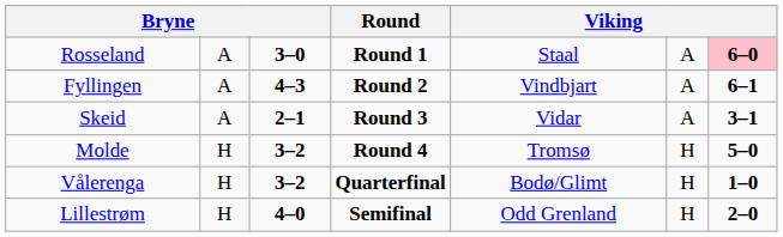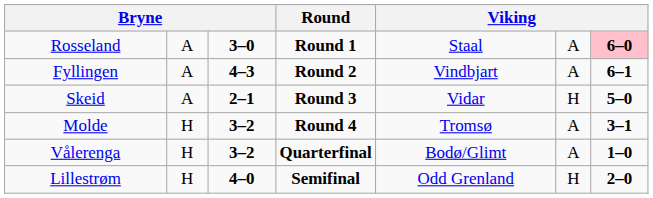 <table border=1 class=wikitable style="text-align:center">
 <tr valign=top>
 <th width=45% colspan=3><a href='#'>Bryne</a></th>
 <th width=10%>Round</th>
 <th width=45% colspan=3><a href='#'>Viking</a></th>
 </tr>
 <tr valign=top>
 <td><a href='#'>Rosseland</a></td>
 <td>A</td>
 <td><strong>3–0</strong></td>
 <td><strong>Round 1</strong></td>
 <td><a href='#'>Staal</a></td>
 <td>A</td>
 <td style="background: pink;"><strong>6–0</strong></td>
 </tr>
 <tr valign=top>
 <td><a href='#'>Fyllingen</a></td>
 <td>A</td>
 <td><strong>4–3</strong></td>
 <td><strong>Round 2</strong></td>
 <td><a href='#'>Vindbjart</a></td>
 <td>A</td>
 <td><strong>6–1</strong></td>
 </tr>
 <tr valign=top>
 <td><a href='#'>Skeid</a></td>
 <td>A</td>
 <td><strong>2–1</strong></td>
 <td><strong>Round 3</strong></td>
 <td><a href='#'>Vidar</a></td>
-<td>A</td>
-<td><strong>3–1</strong></td>
+<td>H</td>
+<td><strong>5–0</strong></td>
 </tr>
 <tr valign=top>
 <td><a href='#'>Molde</a></td>
 <td>H</td>
 <td><strong>3–2</strong></td>
 <td><strong>Round 4</strong></td>
 <td><a href='#'>Tromsø</a></td>
-<td>H</td>
-<td><strong>5–0</strong></td>
+<td>A</td>
+<td><strong>3–1</strong></td>
 </tr>
 <tr valign=top>
 <td><a href='#'>Vålerenga</a></td>
 <td>H</td>
 <td><strong>3–2</strong></td>
 <td><strong>Quarterfinal</strong></td>
 <td><a href='#'>Bodø/Glimt</a></td>
-<td>H</td>
+<td>A</td>
 <td><strong>1–0</strong></td>
 </tr>
 <tr valign=top>
 <td><a href='#'>Lillestrøm</a></td>
 <td>H</td>
 <td><strong>4–0</strong></td>
 <td><strong>Semifinal</strong></td>
 <td><a href='#'>Odd Grenland</a></td>
 <td>H</td>
 <td><strong>2–0</strong></td>
 </tr>
 </table>
